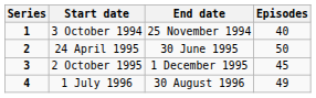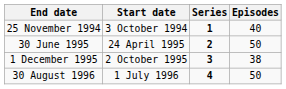 <table class="wikitable" style="text-align:center;">
 <tr>
+<th>End date</th>
+<th>Start date</th>
 <th>Series</th>
-<th>Start date</th>
-<th>End date</th>
 <th>Episodes</th>
 </tr>
 <tr>
+<td>25 November 1994</td>
+<td>3 October 1994</td>
 <td><strong>1</strong></td>
-<td>3 October 1994</td>
-<td>25 November 1994</td>
 <td>40</td>
 </tr>
 <tr>
+<td>30 June 1995</td>
+<td>24 April 1995</td>
 <td><strong>2</strong></td>
-<td>24 April 1995</td>
-<td>30 June 1995</td>
 <td>50</td>
 </tr>
 <tr>
+<td>1 December 1995</td>
+<td>2 October 1995</td>
 <td><strong>3</strong></td>
-<td>2 October 1995</td>
-<td>1 December 1995</td>
-<td>45</td>
+<td>38</td>
 </tr>
 <tr>
+<td>30 August 1996</td>
+<td>1 July 1996</td>
 <td><strong>4</strong></td>
-<td>1 July 1996</td>
-<td>30 August 1996</td>
-<td>49</td>
+<td>50</td>
 </tr>
 </table>
